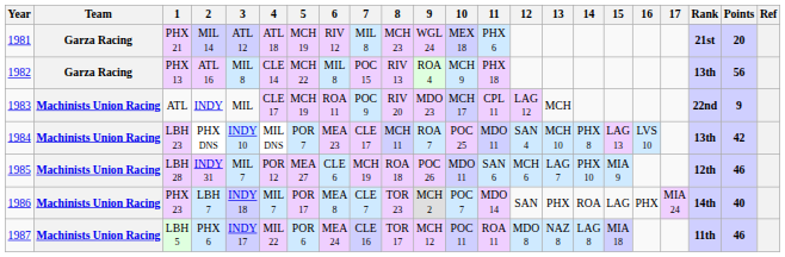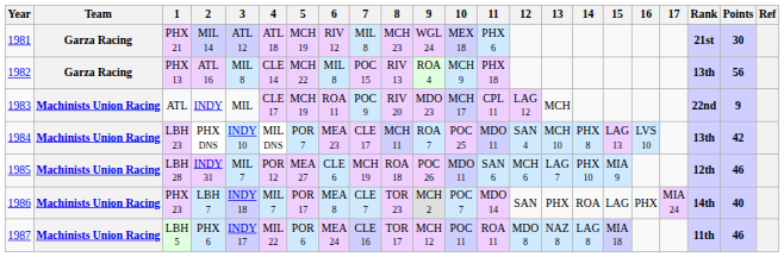 <table class="wikitable" style="text-align:center; font-size:90%">
 <tr>
 <th>Year</th>
 <th>Team</th>
 <th>1</th>
 <th>2</th>
 <th>3</th>
 <th>4</th>
 <th>5</th>
 <th>6</th>
 <th>7</th>
 <th>8</th>
 <th>9</th>
 <th>10</th>
 <th>11</th>
 <th>12</th>
 <th>13</th>
 <th>14</th>
 <th>15</th>
 <th>16</th>
 <th>17</th>
 <th>Rank</th>
 <th>Points</th>
 <th>Ref</th>
 </tr>
 <tr>
 <td><a href='#'>1981</a></td>
 <th>Garza Racing</th>
 <td style="background:#EFCFFF;">PHX<br><small>21</small></td>
 <td style="background:#cfcfff;">MIL<br><small>14</small></td>
 <td style="background:#cfcfff;">ATL<br><small>12</small></td>
 <td style="background:#EFCFFF;">ATL<br><small>18</small></td>
 <td style="background:#EFCFFF;">MCH<br><small>19</small></td>
 <td style="background:#EFCFFF;">RIV<br><small>12</small></td>
 <td style="background:#CFEAFF;">MIL<br><small>8</small></td>
 <td style="background:#EFCFFF;">MCH<br><small>23</small></td>
 <td style="background:#EFCFFF;">WGL<br><small>24</small></td>
 <td style="background:#cfcfff;">MEX<br><small>18</small></td>
 <td style="background:#CFEAFF;">PHX<br><small>6</small></td>
 <td></td>
 <td></td>
 <td></td>
 <td></td>
 <td></td>
 <td></td>
 <td style="background:#CFCFFF;"><strong>21st</strong></td>
-<td style="background:#CFCFFF;"><strong>20</strong></td>
+<td style="background:#CFCFFF;"><strong>30</strong></td>
 <th></th>
 </tr>
 <tr>
 <td><a href='#'>1982</a></td>
 <th>Garza Racing</th>
 <td style="background:#EFCFFF;">PHX<br><small>13</small></td>
 <td style="background:#EFCFFF;">ATL<br><small>16</small></td>
 <td style="background:#CFEAFF;">MIL<br><small>8</small></td>
 <td style="background:#EFCFFF;">CLE<br><small>14</small></td>
 <td style="background:#EFCFFF;">MCH<br><small>22</small></td>
 <td style="background:#CFEAFF;">MIL<br><small>8</small></td>
 <td style="background:#EFCFFF;">POC<br><small>15</small></td>
 <td style="background:#EFCFFF;">RIV<br><small>13</small></td>
 <td style="background:#dfffdf;">ROA<br><small>4</small></td>
 <td style="background:#CFEAFF;">MCH<br><small>9</small></td>
 <td style="background:#EFCFFF;">PHX<br><small>18</small></td>
 <td></td>
 <td></td>
 <td></td>
 <td></td>
 <td></td>
 <td></td>
 <td style="background:#CFCFFF;"><strong>13th</strong></td>
 <td style="background:#CFCFFF;"><strong>56</strong></td>
 <th></th>
 </tr>
 <tr>
 <td><a href='#'>1983</a></td>
 <th><a href='#'>Machinists Union Racing</a></th>
 <td>ATL<br><small></small></td>
 <td><a href='#'>INDY</a><br><small></small></td>
 <td>MIL<br><small></small></td>
 <td style="background:#EFCFFF;">CLE<br><small>17</small></td>
 <td style="background:#EFCFFF;">MCH<br><small>19</small></td>
 <td style="background:#EFCFFF;">ROA<br><small>11</small></td>
 <td style="background:#CFEAFF;">POC<br><small>9</small></td>
 <td style="background:#EFCFFF;">RIV<br><small>20</small></td>
 <td style="background:#EFCFFF;">MDO<br><small>23</small></td>
 <td style="background:#cfcfff;">MCH<br><small>17</small></td>
 <td style="background:#EFCFFF;">CPL<br><small>11</small></td>
 <td style="background:#EFCFFF;">LAG<br><small>12</small></td>
 <td>MCH<br><small></small></td>
 <td></td>
 <td></td>
 <td></td>
 <td></td>
 <td style="background:#CFCFFF;"><strong>22nd</strong></td>
 <td style="background:#CFCFFF;"><strong>9</strong></td>
 <th></th>
 </tr>
 <tr>
 <td><a href='#'>1984</a></td>
 <th><a href='#'>Machinists Union Racing</a></th>
 <td style="background:#EFCFFF;">LBH<br><small>23</small></td>
 <td style="background:#FFFFFF;">PHX<br><small>DNS</small></td>
 <td style="background:#CFEAFF;"><a href='#'>INDY</a><br><small>10</small></td>
 <td style="background:#FFFFFF;">MIL<br><small>DNS</small></td>
 <td style="background:#CFEAFF;">POR<br><small>7</small></td>
 <td style="background:#EFCFFF;">MEA<br><small>23</small></td>
 <td style="background:#EFCFFF;">CLE<br><small>17</small></td>
 <td style="background:#cfcfff;">MCH<br><small>11</small></td>
 <td style="background:#CFEAFF;">ROA<br><small>7</small></td>
 <td style="background:#EFCFFF;">POC<br><small>25</small></td>
 <td style="background:#cfcfff;">MDO<br><small>11</small></td>
 <td style="background:#CFEAFF;">SAN<br><small>4</small></td>
 <td style="background:#CFEAFF;">MCH<br><small>10</small></td>
 <td style="background:#CFEAFF;">PHX<br><small>8</small></td>
 <td style="background:#EFCFFF;">LAG<br><small>13</small></td>
 <td style="background:#CFEAFF;">LVS<br><small>10</small></td>
 <td></td>
 <td style="background:#CFCFFF;"><strong>13th</strong></td>
 <td style="background:#CFCFFF;"><strong>42</strong></td>
 <th></th>
 </tr>
 <tr>
 <td><a href='#'>1985</a></td>
 <th><a href='#'>Machinists Union Racing</a></th>
 <td style="background:#EFCFFF;">LBH<br><small>28</small></td>
 <td style="background:#EFCFFF;"><a href='#'>INDY</a><br><small>31</small></td>
 <td style="background:#CFEAFF;">MIL<br><small>7</small></td>
 <td style="background:#EFCFFF;">POR<br><small>12</small></td>
 <td style="background:#EFCFFF;">MEA<br><small>27</small></td>
 <td style="background:#CFEAFF;">CLE<br><small>6</small></td>
 <td style="background:#EFCFFF;">MCH<br><small>19</small></td>
 <td style="background:#EFCFFF;">ROA<br><small>18</small></td>
 <td style="background:#EFCFFF;">POC<br><small>26</small></td>
 <td style="background:#cfcfff;">MDO<br><small>11</small></td>
 <td style="background:#CFEAFF;">SAN<br><small>6</small></td>
 <td style="background:#CFEAFF;">MCH<br><small>6</small></td>
 <td style="background:#CFEAFF;">LAG<br><small>7</small></td>
 <td style="background:#CFEAFF;">PHX<br><small>10</small></td>
 <td style="background:#CFEAFF;">MIA<br><small>9</small></td>
 <td></td>
 <td></td>
 <td style="background:#CFCFFF;"><strong>12th</strong></td>
 <td style="background:#CFCFFF;"><strong>46</strong></td>
 <th></th>
 </tr>
 <tr>
 <td><a href='#'>1986</a></td>
 <th><a href='#'>Machinists Union Racing</a></th>
 <td style="background:#EFCFFF;">PHX<br><small>23</small></td>
 <td style="background:#CFEAFF;">LBH<br><small>7</small></td>
 <td style="background:#cfcfff;"><a href='#'>INDY</a><br><small>18</small></td>
 <td style="background:#CFEAFF;">MIL<br><small>7</small></td>
 <td style="background:#EFCFFF;">POR<br><small>17</small></td>
 <td style="background:#CFEAFF;">MEA<br><small>8</small></td>
 <td style="background:#CFEAFF;">CLE<br><small>7</small></td>
 <td style="background:#EFCFFF;">TOR<br><small>23</small></td>
 <td style="background:#DFDFDF;">MCH<br><small>2</small></td>
 <td style="background:#CFEAFF;">POC<br><small>7</small></td>
 <td style="background:#EFCFFF;">MDO<br><small>14</small></td>
 <td>SAN</td>
 <td>PHX<br><small></small></td>
 <td>ROA</td>
 <td>LAG</td>
 <td>PHX<br><small></small></td>
 <td style="background:#EFCFFF;">MIA<br><small>24</small></td>
 <td style="background:#CFCFFF;"><strong>14th</strong></td>
 <td style="background:#CFCFFF;"><strong>40</strong></td>
 <th></th>
 </tr>
 <tr>
 <td><a href='#'>1987</a></td>
 <th><a href='#'>Machinists Union Racing</a></th>
 <td style="background:#dfffdf;">LBH<br><small>5</small></td>
 <td style="background:#CFEAFF;">PHX<br><small>6</small></td>
 <td style="background:#cfcfff;"><a href='#'>INDY</a><br><small>17</small></td>
 <td style="background:#EFCFFF;">MIL<br><small>22</small></td>
 <td style="background:#CFEAFF;">POR<br><small>6</small></td>
 <td style="background:#EFCFFF;">MEA<br><small>24</small></td>
 <td style="background:#cfcfff;">CLE<br><small>16</small></td>
 <td style="background:#EFCFFF;">TOR<br><small>17</small></td>
 <td style="background:#EFCFFF;">MCH<br><small>12</small></td>
 <td style="background:#cfcfff;">POC<br><small>11</small></td>
 <td style="background:#EFCFFF;">ROA<br><small>11</small></td>
 <td style="background:#CFEAFF;">MDO<br><small>8</small></td>
 <td style="background:#CFEAFF;">NAZ<br><small>8</small></td>
 <td style="background:#CFEAFF;">LAG<br><small>8</small></td>
 <td style="background:#cfcfff;">MIA<br><small>18</small></td>
 <td></td>
 <td></td>
 <td style="background:#CFCFFF;"><strong>11th</strong></td>
 <td style="background:#CFCFFF;"><strong>46</strong></td>
 <th></th>
 </tr>
 </table>
